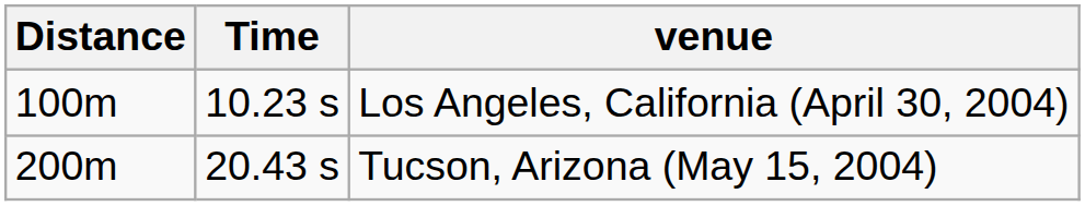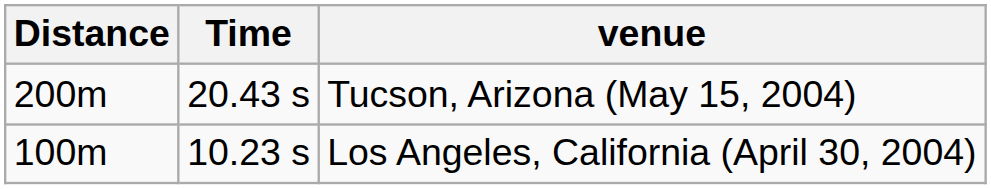 <table class="wikitable">
 <tr>
 <th>Distance</th>
 <th>Time</th>
 <th>venue</th>
 </tr>
 <tr>
+<td>200m</td>
+<td>20.43 s</td>
+<td>Tucson, Arizona (May 15, 2004)</td>
+</tr>
+<tr>
 <td>100m</td>
 <td>10.23 s</td>
 <td>Los Angeles, California (April 30, 2004)</td>
 </tr>
-<tr>
-<td>200m</td>
-<td>20.43 s</td>
-<td>Tucson, Arizona (May 15, 2004)</td>
-</tr>
 </table>
